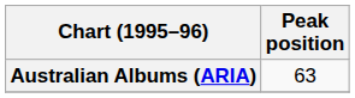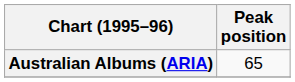 <table class="wikitable sortable plainrowheaders" style="text-align:center">
 <tr>
 <th>Chart (1995–96)</th>
 <th>Peak<br> position</th>
 </tr>
 <tr>
 <th scope="row">Australian Albums (<a href='#'>ARIA</a>)</th>
-<td>63</td>
+<td>65</td>
 </tr>
 <tr>
 </tr>
 <tr>
 </tr>
 <tr>
 </tr>
 <tr>
 </tr>
 <tr>
 </tr>
 <tr>
 </tr>
 <tr>
 </tr>
 <tr>
 </tr>
 </table>
